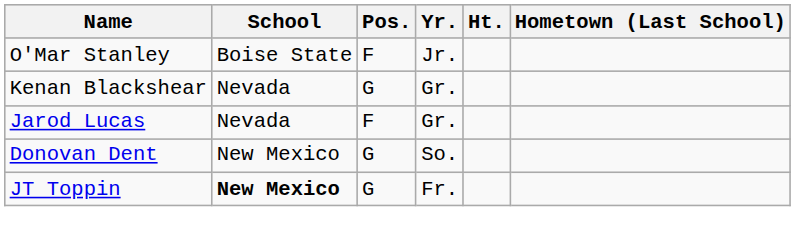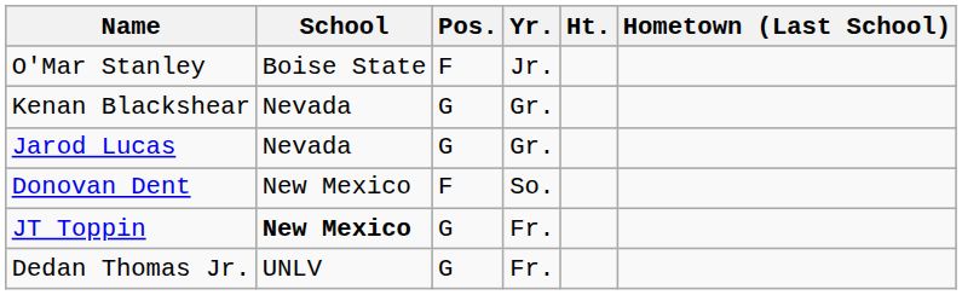 <table class="wikitable">
 <tr>
 <th>Name</th>
 <th>School</th>
 <th>Pos.</th>
 <th>Yr.</th>
 <th>Ht.</th>
 <th>Hometown (Last School)</th>
 </tr>
 <tr>
 <td>O'Mar Stanley</td>
 <td>Boise State</td>
 <td>F</td>
 <td>Jr.</td>
 <td></td>
 <td></td>
 </tr>
 <tr>
 <td>Kenan Blackshear</td>
 <td>Nevada</td>
 <td>G</td>
 <td>Gr.</td>
 <td></td>
 <td></td>
 </tr>
 <tr>
 <td><a href='#'>Jarod Lucas</a></td>
 <td>Nevada</td>
-<td>F</td>
+<td>G</td>
 <td>Gr.</td>
 <td></td>
 <td></td>
 </tr>
 <tr>
 <td><a href='#'>Donovan Dent</a></td>
 <td>New Mexico</td>
-<td>G</td>
+<td>F</td>
 <td>So.</td>
 <td></td>
 <td></td>
 </tr>
 <tr>
 <td><a href='#'>JT Toppin</a></td>
 <td><strong>New Mexico</strong></td>
 <td>G</td>
 <td>Fr.</td>
 <td></td>
 <td></td>
 </tr>
+<tr>
+<td>Dedan Thomas Jr.</td>
+<td>UNLV</td>
+<td>G</td>
+<td>Fr.</td>
+<td></td>
+<td></td>
+</tr>
 </table>
